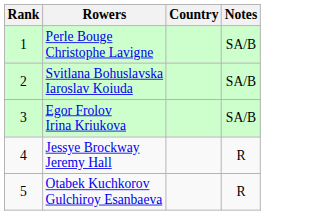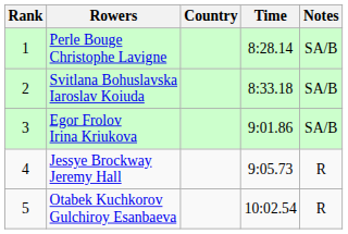 <table class="wikitable" style="text-align:center">
 <tr>
 <th>Rank</th>
 <th>Rowers</th>
 <th>Country</th>
+<th>Time</th>
 <th>Notes</th>
 </tr>
 <tr bgcolor=ccffcc>
 <td>1</td>
 <td align="left"><a href='#'>Perle Bouge</a><br><a href='#'>Christophe Lavigne</a></td>
 <td align="left"></td>
+<td>8:28.14</td>
 <td>SA/B</td>
 </tr>
 <tr bgcolor=ccffcc>
 <td>2</td>
 <td align="left"><a href='#'>Svitlana Bohuslavska</a><br><a href='#'>Iaroslav Koiuda</a></td>
 <td align="left"></td>
+<td>8:33.18</td>
 <td>SA/B</td>
 </tr>
 <tr bgcolor=ccffcc>
 <td>3</td>
 <td align="left"><a href='#'>Egor Frolov</a><br><a href='#'>Irina Kriukova</a></td>
 <td align="left"></td>
+<td>9:01.86</td>
 <td>SA/B</td>
 </tr>
 <tr>
 <td>4</td>
 <td align="left"><a href='#'>Jessye Brockway</a><br><a href='#'>Jeremy Hall</a></td>
 <td align="left"></td>
+<td>9:05.73</td>
 <td>R</td>
 </tr>
 <tr>
 <td>5</td>
 <td align="left"><a href='#'>Otabek Kuchkorov</a><br><a href='#'>Gulchiroy Esanbaeva</a></td>
 <td align="left"></td>
+<td>10:02.54</td>
 <td>R</td>
 </tr>
 </table>
